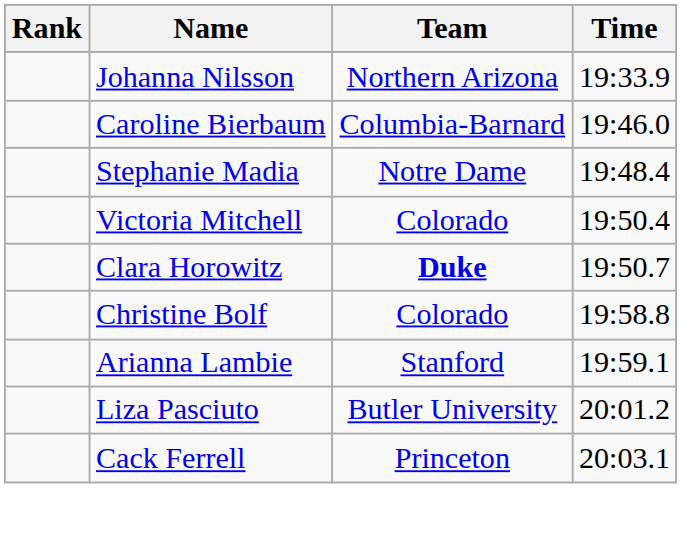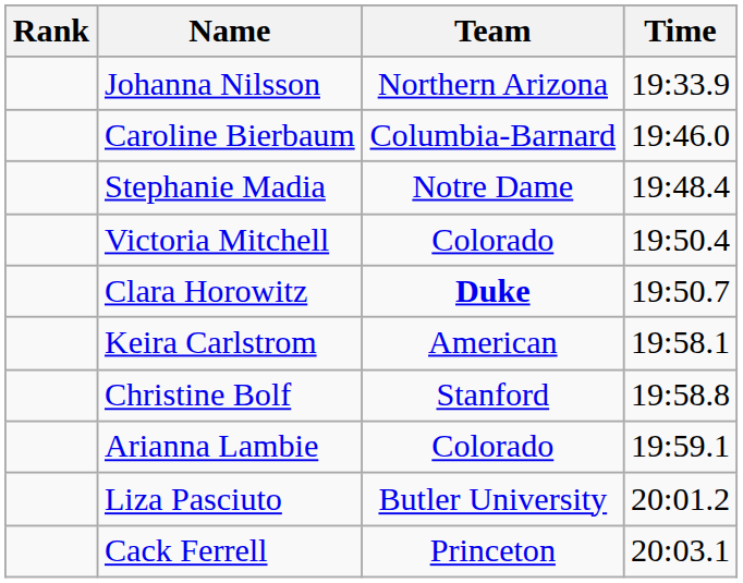 <table class="wikitable sortable" style="text-align:center">
 <tr>
 <th>Rank</th>
 <th>Name</th>
 <th>Team</th>
 <th>Time</th>
 </tr>
 <tr>
 <td></td>
 <td align=left> <a href='#'>Johanna Nilsson</a></td>
 <td><a href='#'>Northern Arizona</a></td>
 <td>19:33.9</td>
 </tr>
 <tr>
 <td></td>
 <td align=left> <a href='#'>Caroline Bierbaum</a></td>
 <td><a href='#'>Columbia-Barnard</a></td>
 <td>19:46.0</td>
 </tr>
 <tr>
 <td></td>
 <td align=left> <a href='#'>Stephanie Madia</a></td>
 <td><a href='#'>Notre Dame</a></td>
 <td>19:48.4</td>
 </tr>
 <tr>
 <td></td>
 <td align=left> <a href='#'>Victoria Mitchell</a></td>
 <td><a href='#'>Colorado</a></td>
 <td>19:50.4</td>
 </tr>
 <tr>
 <td></td>
 <td align=left> <a href='#'>Clara Horowitz</a></td>
 <td><strong><a href='#'>Duke</a></strong></td>
 <td>19:50.7</td>
 </tr>
 <tr>
 <td></td>
+<td align=left> <a href='#'>Keira Carlstrom</a></td>
+<td><a href='#'>American</a></td>
+<td>19:58.1</td>
+</tr>
+<tr>
+<td></td>
 <td align=left> <a href='#'>Christine Bolf</a></td>
-<td><a href='#'>Colorado</a></td>
+<td><a href='#'>Stanford</a></td>
 <td>19:58.8</td>
 </tr>
 <tr>
 <td></td>
 <td align=left> <a href='#'>Arianna Lambie</a></td>
-<td><a href='#'>Stanford</a></td>
+<td><a href='#'>Colorado</a></td>
 <td>19:59.1</td>
 </tr>
 <tr>
 <td></td>
 <td align=left> <a href='#'>Liza Pasciuto</a></td>
 <td><a href='#'>Butler University</a></td>
 <td>20:01.2</td>
 </tr>
 <tr>
 <td></td>
 <td align=left> <a href='#'>Cack Ferrell</a></td>
 <td><a href='#'>Princeton</a></td>
 <td>20:03.1</td>
 </tr>
 </table>
